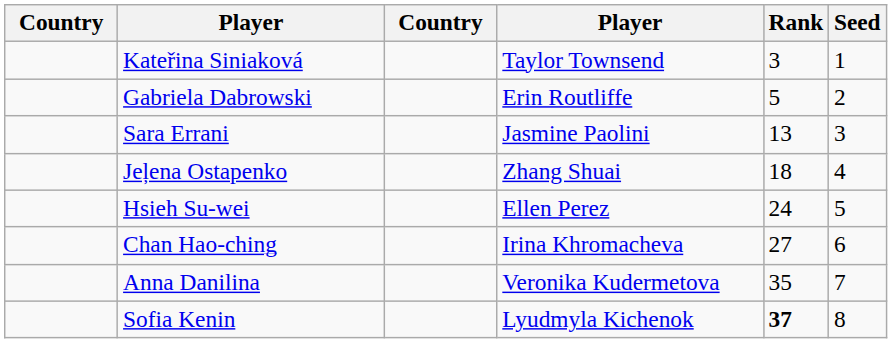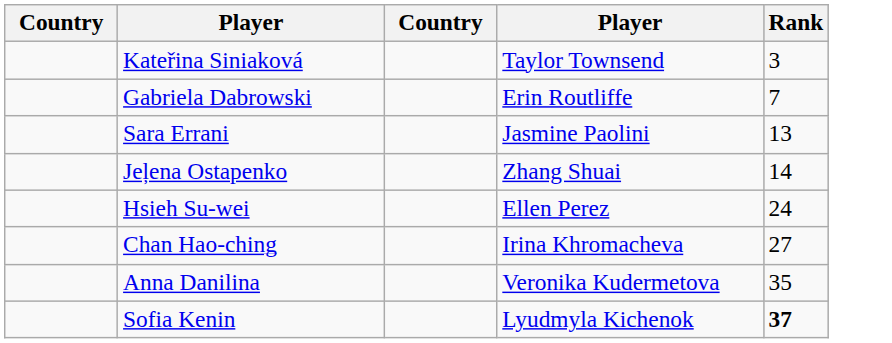 <table class="sortable wikitable">
 <tr>
 <th width="70">Country</th>
 <th width="175">Player</th>
 <th width="70">Country</th>
 <th width="175">Player</th>
 <th>Rank</th>
-<th>Seed</th>
 </tr>
 <tr>
 <td></td>
 <td><a href='#'>Kateřina Siniaková</a></td>
 <td></td>
 <td><a href='#'>Taylor Townsend</a></td>
 <td>3</td>
-<td>1</td>
 </tr>
 <tr>
 <td></td>
 <td><a href='#'>Gabriela Dabrowski</a></td>
 <td></td>
 <td><a href='#'>Erin Routliffe</a></td>
-<td>5</td>
-<td>2</td>
+<td>7</td>
 </tr>
 <tr>
 <td></td>
 <td><a href='#'>Sara Errani</a></td>
 <td></td>
 <td><a href='#'>Jasmine Paolini</a></td>
 <td>13</td>
-<td>3</td>
 </tr>
 <tr>
 <td></td>
 <td><a href='#'>Jeļena Ostapenko</a></td>
 <td></td>
 <td><a href='#'>Zhang Shuai</a></td>
-<td>18</td>
-<td>4</td>
+<td>14</td>
 </tr>
 <tr>
 <td></td>
 <td><a href='#'>Hsieh Su-wei</a></td>
 <td></td>
 <td><a href='#'>Ellen Perez</a></td>
 <td>24</td>
-<td>5</td>
 </tr>
 <tr>
 <td></td>
 <td><a href='#'>Chan Hao-ching</a></td>
 <td></td>
 <td><a href='#'>Irina Khromacheva</a></td>
 <td>27</td>
-<td>6</td>
 </tr>
 <tr>
 <td></td>
 <td><a href='#'>Anna Danilina</a></td>
 <td></td>
 <td><a href='#'>Veronika Kudermetova</a></td>
 <td>35</td>
-<td>7</td>
 </tr>
 <tr>
 <td></td>
 <td><a href='#'>Sofia Kenin</a></td>
 <td></td>
 <td><a href='#'>Lyudmyla Kichenok</a></td>
 <td><strong>37</strong></td>
-<td>8</td>
 </tr>
 </table>
